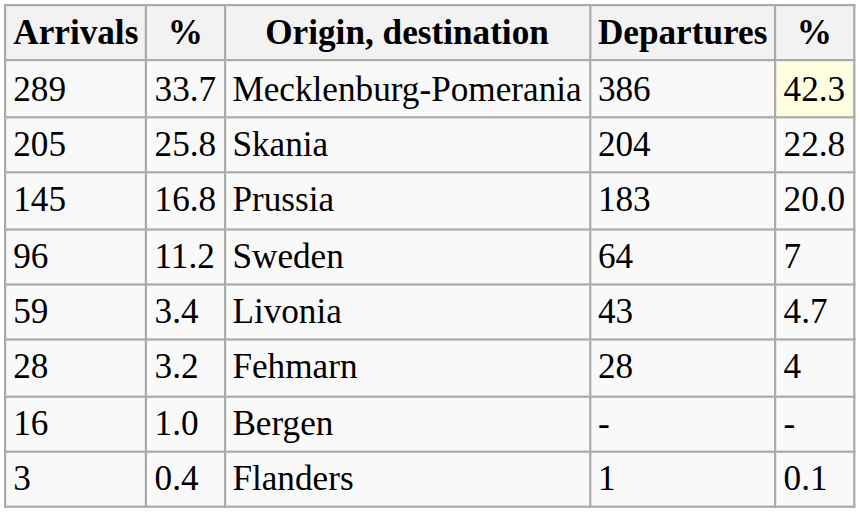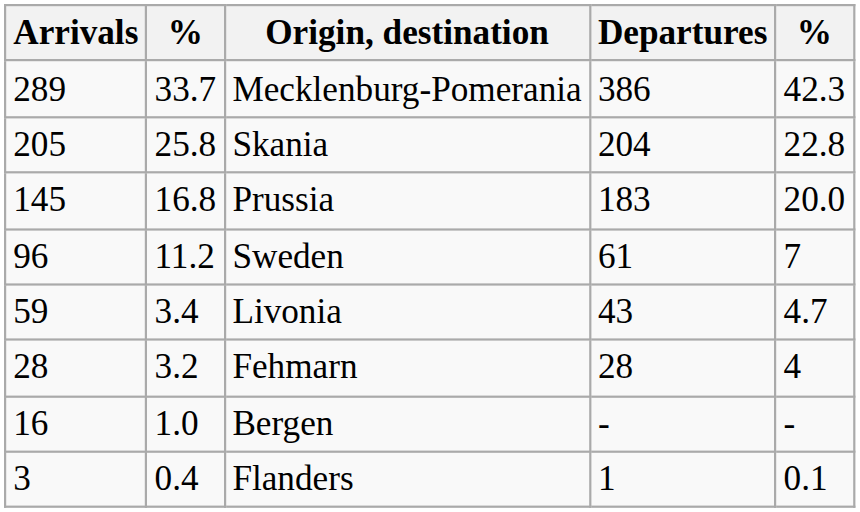 <table class="wikitable float=left">
 <tr>
 <th>Arrivals</th>
 <th>%</th>
 <th>Origin, destination</th>
 <th>Departures</th>
 <th>%</th>
 </tr>
 <tr>
 <td>289</td>
 <td>33.7</td>
 <td>Mecklenburg-Pomerania</td>
 <td>386</td>
-<td style="background: lightyellow;">42.3</td>
+<td>42.3</td>
 </tr>
 <tr>
 <td>205</td>
 <td>25.8</td>
 <td>Skania</td>
 <td>204</td>
 <td>22.8</td>
 </tr>
 <tr>
 <td>145</td>
 <td>16.8</td>
 <td>Prussia</td>
 <td>183</td>
 <td>20.0</td>
 </tr>
 <tr>
 <td>96</td>
 <td>11.2</td>
 <td>Sweden</td>
-<td>64</td>
+<td>61</td>
 <td>7</td>
 </tr>
 <tr>
 <td>59</td>
 <td>3.4</td>
 <td>Livonia</td>
 <td>43</td>
 <td>4.7</td>
 </tr>
 <tr>
 <td>28</td>
 <td>3.2</td>
 <td>Fehmarn</td>
 <td>28</td>
 <td>4</td>
 </tr>
 <tr>
 <td>16</td>
 <td>1.0</td>
 <td>Bergen</td>
 <td>-</td>
 <td>-</td>
 </tr>
 <tr>
 <td>3</td>
 <td>0.4</td>
 <td>Flanders</td>
 <td>1</td>
 <td>0.1</td>
 </tr>
 </table>
